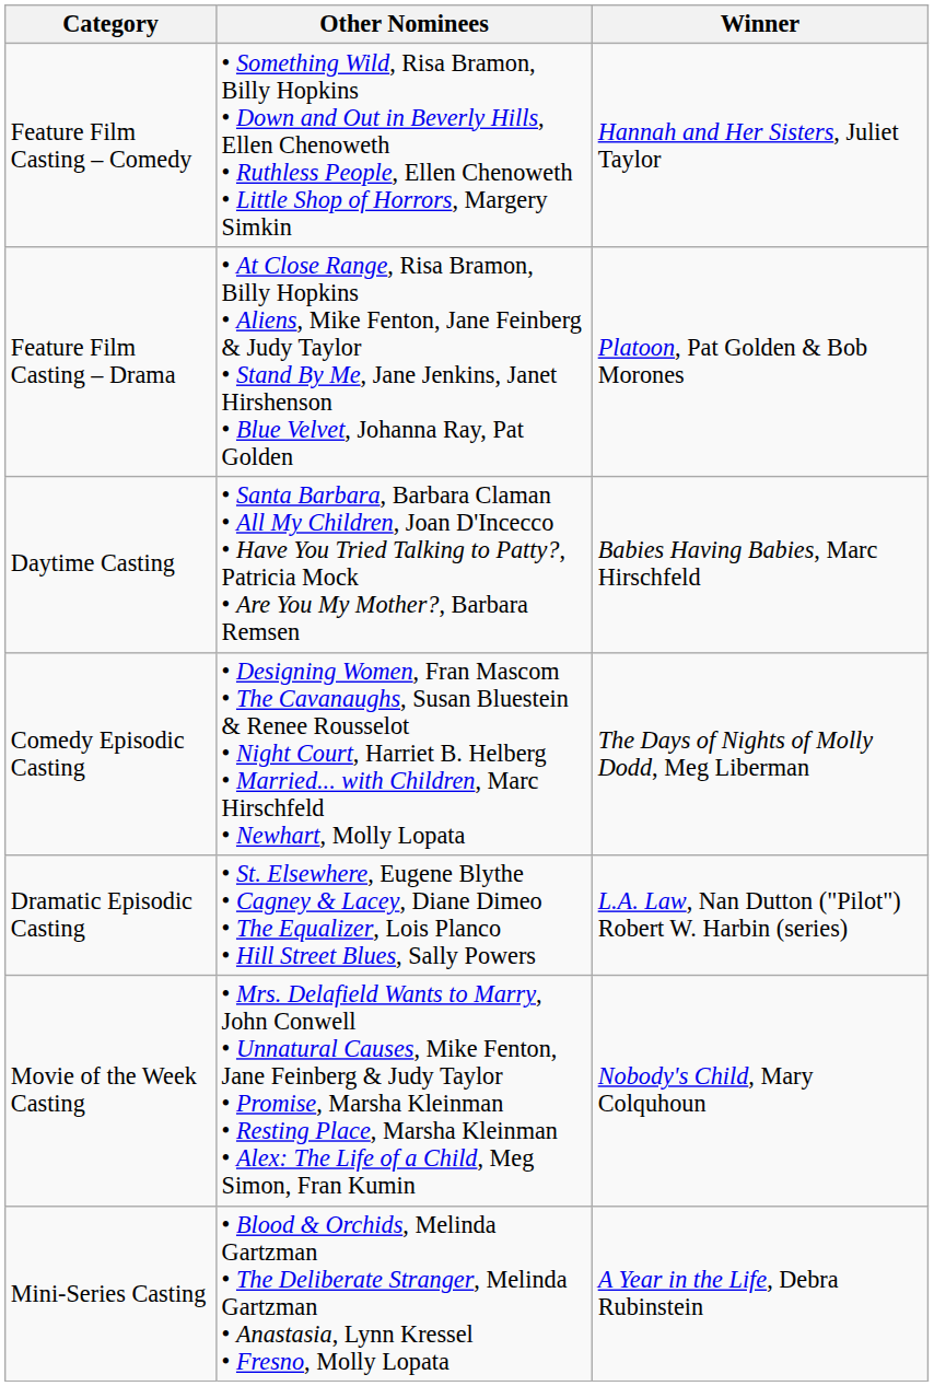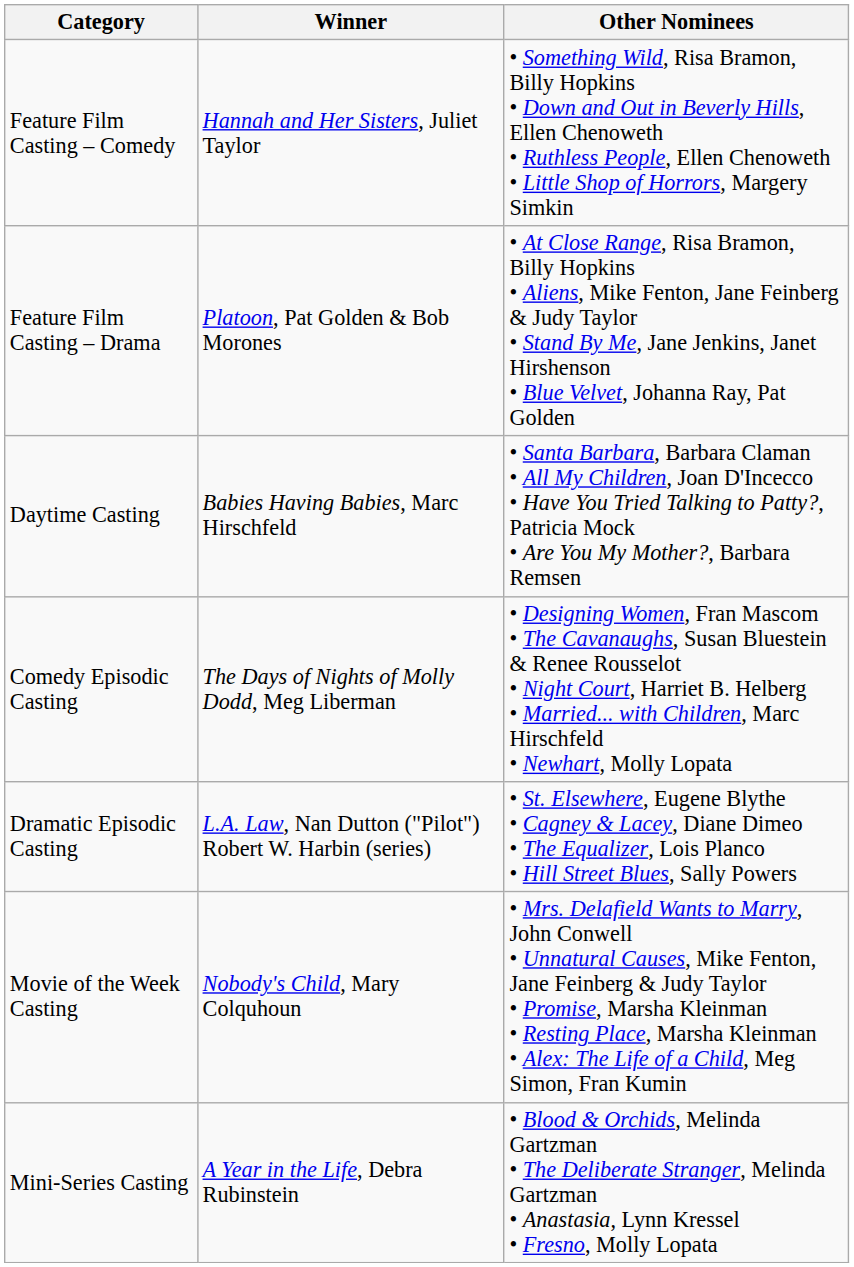 <table class="wikitable">
 <tr>
 <th>Category</th>
+<th>Winner</th>
 <th>Other Nominees</th>
-<th>Winner</th>
 </tr>
 <tr>
 <td>Feature Film Casting – Comedy</td>
+<td><em><a href='#'>Hannah and Her Sisters</a></em>, Juliet Taylor</td>
 <td>• <em><a href='#'>Something Wild</a></em>, Risa Bramon, Billy Hopkins<br>• <em><a href='#'>Down and Out in Beverly Hills</a></em>, Ellen Chenoweth<br>• <em><a href='#'>Ruthless People</a></em>, Ellen Chenoweth<br>• <em><a href='#'>Little Shop of Horrors</a></em>, Margery Simkin</td>
-<td><em><a href='#'>Hannah and Her Sisters</a></em>, Juliet Taylor</td>
 </tr>
 <tr>
 <td>Feature Film Casting – Drama</td>
+<td><em><a href='#'>Platoon</a></em>, Pat Golden & Bob Morones</td>
 <td>• <em><a href='#'>At Close Range</a></em>, Risa Bramon, Billy Hopkins<br>• <em><a href='#'>Aliens</a></em>, Mike Fenton, Jane Feinberg & Judy Taylor<br>• <em><a href='#'>Stand By Me</a></em>, Jane Jenkins, Janet Hirshenson<br>• <em><a href='#'>Blue Velvet</a></em>, Johanna Ray, Pat Golden</td>
-<td><em><a href='#'>Platoon</a></em>, Pat Golden & Bob Morones</td>
 </tr>
 <tr>
 <td>Daytime Casting</td>
+<td><em>Babies Having Babies</em>, Marc Hirschfeld</td>
 <td>• <em><a href='#'>Santa Barbara</a></em>, Barbara Claman<br>• <em><a href='#'>All My Children</a></em>, Joan D'Incecco<br>• <em>Have You Tried Talking to Patty?</em>, Patricia Mock<br>• <em>Are You My Mother?</em>, Barbara Remsen</td>
-<td><em>Babies Having Babies</em>, Marc Hirschfeld</td>
 </tr>
 <tr>
 <td>Comedy Episodic Casting</td>
+<td><em>The Days of Nights of Molly Dodd</em>, Meg Liberman</td>
 <td>• <em><a href='#'>Designing Women</a></em>, Fran Mascom<br>• <em><a href='#'>The Cavanaughs</a></em>, Susan Bluestein & Renee Rousselot<br>• <em><a href='#'>Night Court</a></em>, Harriet B. Helberg<br>• <em><a href='#'>Married... with Children</a></em>, Marc Hirschfeld<br>• <em><a href='#'>Newhart</a></em>, Molly Lopata</td>
-<td><em>The Days of Nights of Molly Dodd</em>, Meg Liberman</td>
 </tr>
 <tr>
 <td>Dramatic Episodic Casting</td>
+<td><em><a href='#'>L.A. Law</a></em>, Nan Dutton ("Pilot") Robert W. Harbin (series)</td>
 <td>• <em><a href='#'>St. Elsewhere</a></em>, Eugene Blythe<br>• <em><a href='#'>Cagney & Lacey</a></em>, Diane Dimeo<br>• <em><a href='#'>The Equalizer</a></em>, Lois Planco<br>• <em><a href='#'>Hill Street Blues</a></em>, Sally Powers</td>
-<td><em><a href='#'>L.A. Law</a></em>, Nan Dutton ("Pilot") Robert W. Harbin (series)</td>
 </tr>
 <tr>
 <td>Movie of the Week Casting</td>
+<td><em><a href='#'>Nobody's Child</a></em>, Mary Colquhoun</td>
 <td>• <em><a href='#'>Mrs. Delafield Wants to Marry</a></em>, John Conwell<br>• <em><a href='#'>Unnatural Causes</a></em>, Mike Fenton, Jane Feinberg & Judy Taylor<br>• <em><a href='#'>Promise</a></em>, Marsha Kleinman<br>• <em><a href='#'>Resting Place</a></em>, Marsha Kleinman<br>• <em><a href='#'>Alex: The Life of a Child</a></em>, Meg Simon, Fran Kumin</td>
-<td><em><a href='#'>Nobody's Child</a></em>, Mary Colquhoun</td>
 </tr>
 <tr>
 <td>Mini-Series Casting</td>
+<td><em><a href='#'>A Year in the Life</a></em>, Debra Rubinstein</td>
 <td>• <em><a href='#'>Blood & Orchids</a></em>, Melinda Gartzman<br>• <em><a href='#'>The Deliberate Stranger</a></em>, Melinda Gartzman<br>• <em>Anastasia</em>, Lynn Kressel<br>• <em><a href='#'>Fresno</a></em>, Molly Lopata</td>
-<td><em><a href='#'>A Year in the Life</a></em>, Debra Rubinstein</td>
 </tr>
 </table>
